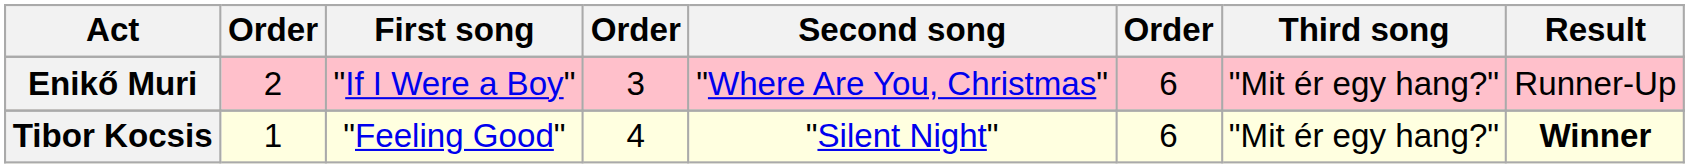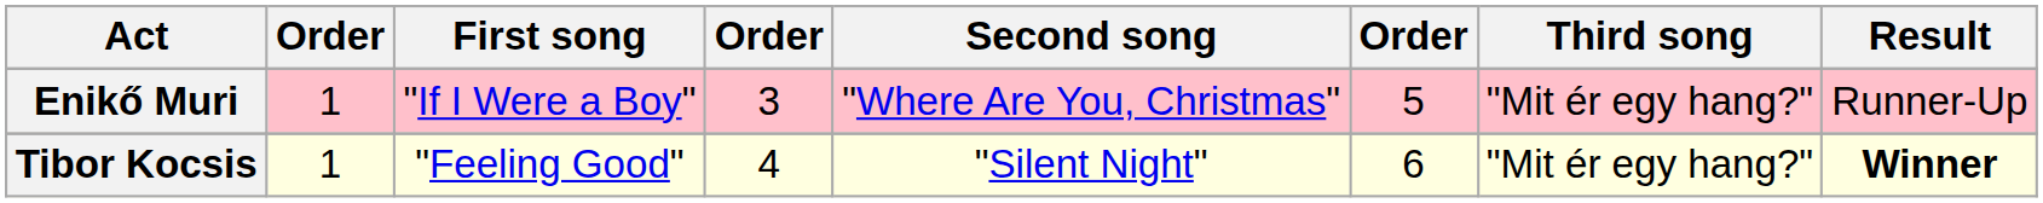 <table class="wikitable" style="text-align:center;">
 <tr>
 <th scope="col">Act</th>
 <th scope="col">Order</th>
 <th scope="col">First song</th>
 <th scope="col">Order</th>
 <th scope="col">Second song</th>
 <th scope="col">Order</th>
 <th scope="col">Third song</th>
 <th scope="col">Result</th>
 </tr>
 <tr>
 </tr>
 <tr bgcolor="pink">
 <th scope="row">Enikő Muri</th>
-<td>2</td>
+<td>1</td>
 <td>"<a href='#'>If I Were a Boy</a>"</td>
 <td>3</td>
 <td>"<a href='#'>Where Are You, Christmas</a>"</td>
-<td>6</td>
+<td>5</td>
 <td>"Mit ér egy hang?"</td>
 <td>Runner-Up</td>
 </tr>
 <tr>
 </tr>
 <tr bgcolor="lightyellow">
 <th scope="row">Tibor Kocsis</th>
 <td>1</td>
 <td>"<a href='#'>Feeling Good</a>"</td>
 <td>4</td>
 <td>"<a href='#'>Silent Night</a>"</td>
 <td>6</td>
 <td>"Mit ér egy hang?"</td>
 <td><strong>Winner</strong></td>
 </tr>
 </table>
